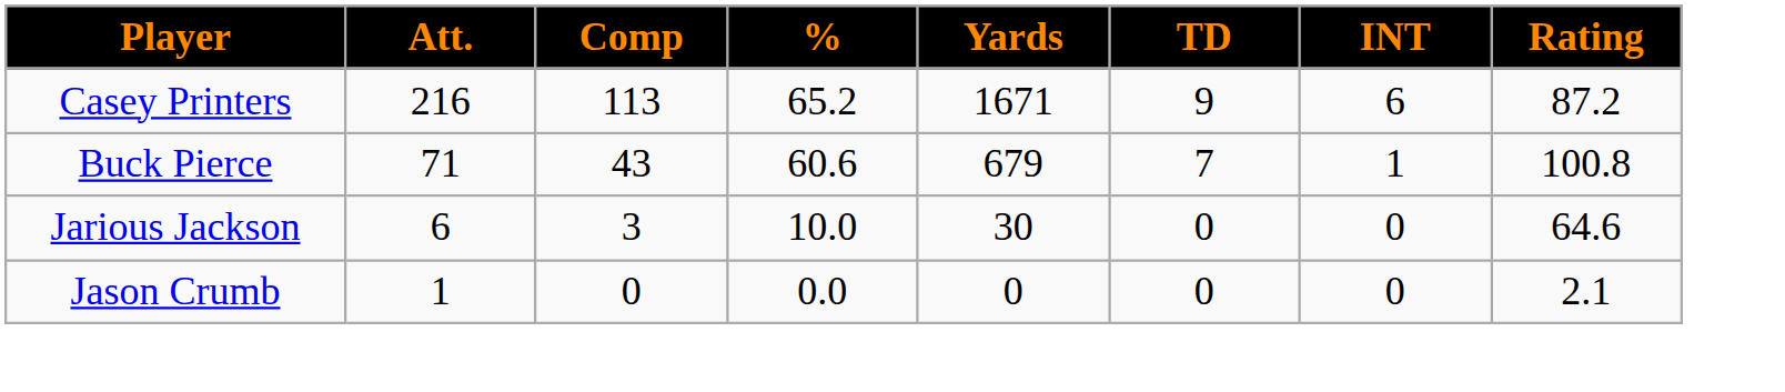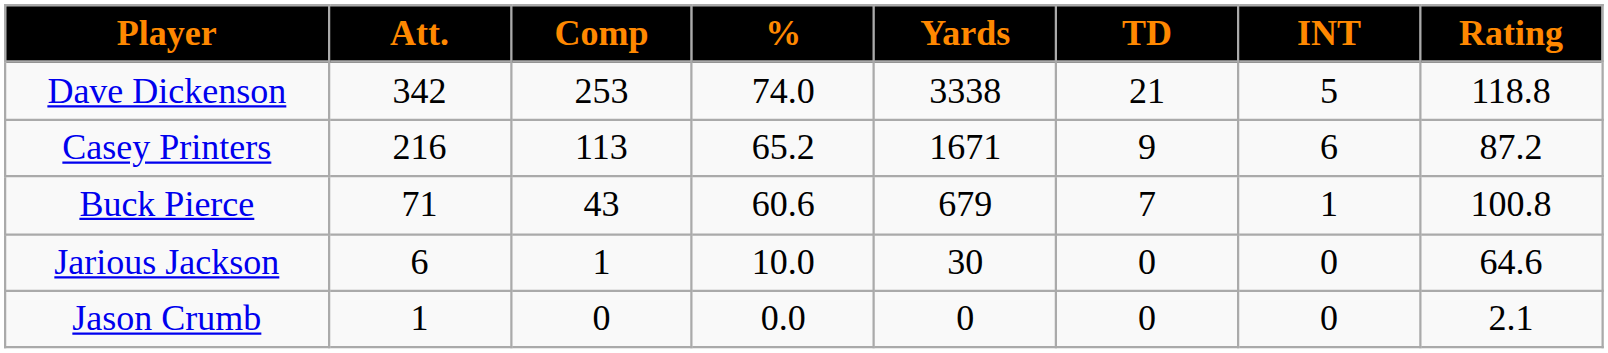 <table class="wikitable sortable">
 <tr>
 <th style="background:black;color:#FF8800;" width="16%">Player</th>
 <th style="background:black;color:#FF8800;" width="9%">Att.</th>
 <th style="background:black;color:#FF8800;" width="9%">Comp</th>
 <th style="background:black;color:#FF8800;" width="9%">%</th>
 <th style="background:black;color:#FF8800;" width="9%">Yards</th>
 <th style="background:black;color:#FF8800;" width="9%">TD</th>
 <th style="background:black;color:#FF8800;" width="9%">INT</th>
 <th style="background:black;color:#FF8800;" width="9%">Rating</th>
+</tr>
+<tr align="center">
+<td><a href='#'>Dave Dickenson</a></td>
+<td>342</td>
+<td>253</td>
+<td>74.0</td>
+<td>3338</td>
+<td>21</td>
+<td>5</td>
+<td>118.8</td>
 </tr>
 <tr align="center">
 <td><a href='#'>Casey Printers</a></td>
 <td>216</td>
 <td>113</td>
 <td>65.2</td>
 <td>1671</td>
 <td>9</td>
 <td>6</td>
 <td>87.2</td>
 </tr>
 <tr align="center">
 <td><a href='#'>Buck Pierce</a></td>
 <td>71</td>
 <td>43</td>
 <td>60.6</td>
 <td>679</td>
 <td>7</td>
 <td>1</td>
 <td>100.8</td>
 </tr>
 <tr align="center">
 <td><a href='#'>Jarious Jackson</a></td>
 <td>6</td>
-<td>3</td>
+<td>1</td>
 <td>10.0</td>
 <td>30</td>
 <td>0</td>
 <td>0</td>
 <td>64.6</td>
 </tr>
 <tr align="center">
 <td><a href='#'>Jason Crumb</a></td>
 <td>1</td>
 <td>0</td>
 <td>0.0</td>
 <td>0</td>
 <td>0</td>
 <td>0</td>
 <td>2.1</td>
 </tr>
 </table>
